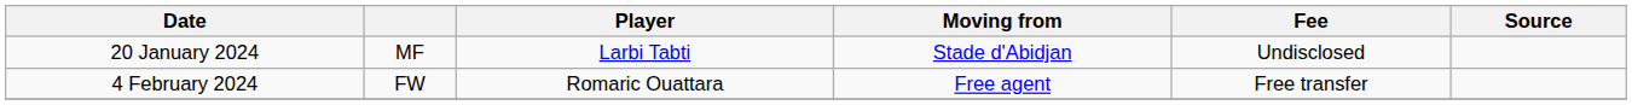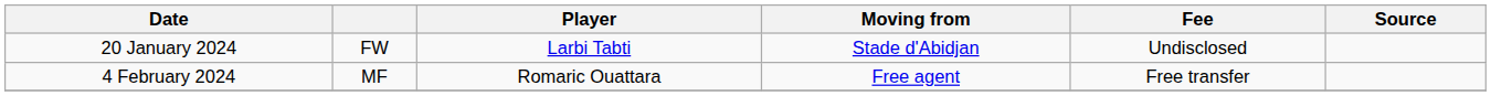 <table class="wikitable sortable" style="width:70%; text-align:center; font-size:85%; text-align:centre;">
 <tr>
 <th>Date</th>
 <th></th>
 <th>Player</th>
 <th>Moving from</th>
 <th>Fee</th>
 <th>Source</th>
 </tr>
 <tr>
 <td>20 January 2024</td>
-<td>MF</td>
+<td>FW</td>
 <td> <a href='#'>Larbi Tabti</a></td>
 <td> <a href='#'>Stade d'Abidjan</a></td>
 <td>Undisclosed</td>
 <td></td>
 </tr>
 <tr>
 <td>4 February 2024</td>
-<td>FW</td>
+<td>MF</td>
 <td> Romaric Ouattara</td>
 <td><a href='#'>Free agent</a></td>
 <td>Free transfer</td>
 <td></td>
 </tr>
 <tr>
 </tr>
 </table>
